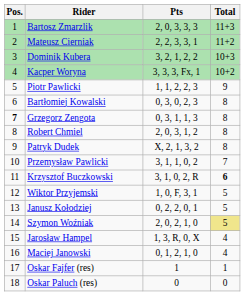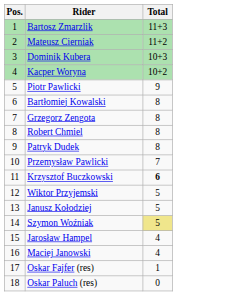 <table class=wikitable style="font-size:93%;">
 <tr>
 <th width=25px>Pos.</th>
 <th width=180px>Rider</th>
-<th width=100px>Pts</th>
 <th width=40px>Total</th>
 </tr>
 <tr align=center  style="background:#ACE1AF;">
 <td>1</td>
 <td align=left><a href='#'>Bartosz Zmarzlik</a></td>
-<td>2, 0, 3, 3, 3</td>
 <td>11+3</td>
 </tr>
 <tr align=center  style="background:#ACE1AF;">
 <td>2</td>
 <td align=left><a href='#'>Mateusz Cierniak</a></td>
-<td>2, 2, 3, 3, 1</td>
 <td>11+2</td>
 </tr>
 <tr align=center style="background:#ACE1AF;">
 <td>3</td>
 <td align=left><a href='#'>Dominik Kubera</a></td>
-<td>3, 2, 1, 2, 2</td>
 <td>10+3</td>
 </tr>
 <tr align=center style="background:#ACE1AF;">
 <td>4</td>
 <td align=left><a href='#'>Kacper Woryna</a></td>
-<td>3, 3, 3, Fx, 1</td>
 <td>10+2</td>
 </tr>
 <tr align=center>
 <td>5</td>
 <td align=left><a href='#'>Piotr Pawlicki</a></td>
-<td>1, 1, 2, 2, 3</td>
 <td>9</td>
 </tr>
 <tr align=center>
 <td>6</td>
 <td align=left><a href='#'>Bartłomiej Kowalski</a></td>
-<td>0, 3, 0, 2, 3</td>
 <td>8</td>
 </tr>
 <tr align=center>
-<td><strong>7</strong></td>
+<td>7</td>
 <td align=left><a href='#'>Grzegorz Zengota</a></td>
-<td>0, 3, 1, 1, 3</td>
 <td>8</td>
 </tr>
 <tr align=center>
 <td>8</td>
 <td align=left><a href='#'>Robert Chmiel</a></td>
-<td>2, 0, 3, 1, 2</td>
 <td>8</td>
 </tr>
 <tr align=center>
 <td>9</td>
 <td align=left><a href='#'>Patryk Dudek</a></td>
-<td>X, 2, 1, 3, 2</td>
 <td>8</td>
 </tr>
 <tr align=center>
 <td>10</td>
 <td align=left><a href='#'>Przemysław Pawlicki</a></td>
-<td>3, 1, 1, 0, 2</td>
 <td>7</td>
 </tr>
 <tr align=center>
 <td>11</td>
 <td align=left><a href='#'>Krzysztof Buczkowski</a></td>
-<td>3, 1, 0, 2, R</td>
 <td><strong>6</strong></td>
 </tr>
 <tr align=center>
 <td>12</td>
 <td align=left><a href='#'>Wiktor Przyjemski</a></td>
-<td>1, 0, F, 3, 1</td>
 <td>5</td>
 </tr>
 <tr align=center>
 <td>13</td>
 <td align=left><a href='#'>Janusz Kołodziej</a></td>
-<td>0, 2, 2, 0, 1</td>
 <td>5</td>
 </tr>
 <tr align=center>
 <td>14</td>
 <td align=left><a href='#'>Szymon Woźniak</a></td>
-<td>2, 0, 2, 1, 0</td>
 <td style="background: khaki;">5</td>
 </tr>
 <tr align=center>
 <td>15</td>
 <td align=left><a href='#'>Jarosław Hampel</a></td>
-<td>1, 3, R, 0, X</td>
 <td>4</td>
 </tr>
 <tr align=center>
 <td>16</td>
 <td align=left><a href='#'>Maciej Janowski</a></td>
-<td>0, 1, 2, 1, 0</td>
 <td>4</td>
 </tr>
 <tr align=center>
 <td>17</td>
 <td align=left><a href='#'>Oskar Fajfer</a> (res)</td>
 <td>1</td>
-<td>1</td>
 </tr>
 <tr align=center>
 <td>18</td>
 <td align=left><a href='#'>Oskar Paluch</a> (res)</td>
 <td>0</td>
-<td>0</td>
 </tr>
 </table>
